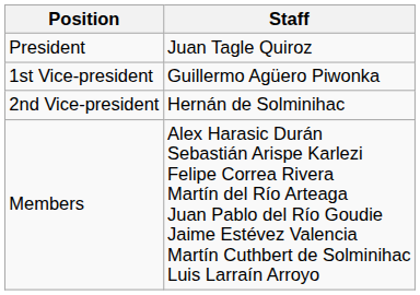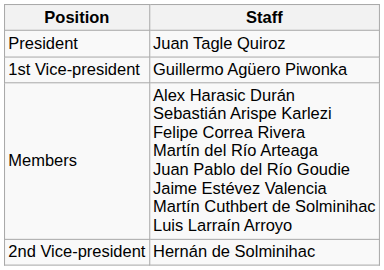 <table class="wikitable">
 <tr>
 <th>Position</th>
 <th>Staff</th>
 </tr>
 <tr>
 <td>President</td>
 <td>Juan Tagle Quiroz</td>
 </tr>
 <tr>
 <td>1st Vice-president</td>
 <td>Guillermo Agüero Piwonka</td>
 </tr>
 <tr>
+<td>Members</td>
+<td>Alex Harasic Durán<br>Sebastián Arispe Karlezi<br>Felipe Correa Rivera<br>Martín del Río Arteaga<br>Juan Pablo del Río Goudie<br>Jaime Estévez Valencia<br>Martín Cuthbert de Solminihac<br>Luis Larraín Arroyo</td>
+</tr>
+<tr>
 <td>2nd Vice-president</td>
 <td>Hernán de Solminihac</td>
 </tr>
-<tr>
-<td>Members</td>
-<td>Alex Harasic Durán<br>Sebastián Arispe Karlezi<br>Felipe Correa Rivera<br>Martín del Río Arteaga<br>Juan Pablo del Río Goudie<br>Jaime Estévez Valencia<br>Martín Cuthbert de Solminihac<br>Luis Larraín Arroyo</td>
-</tr>
 </table>
